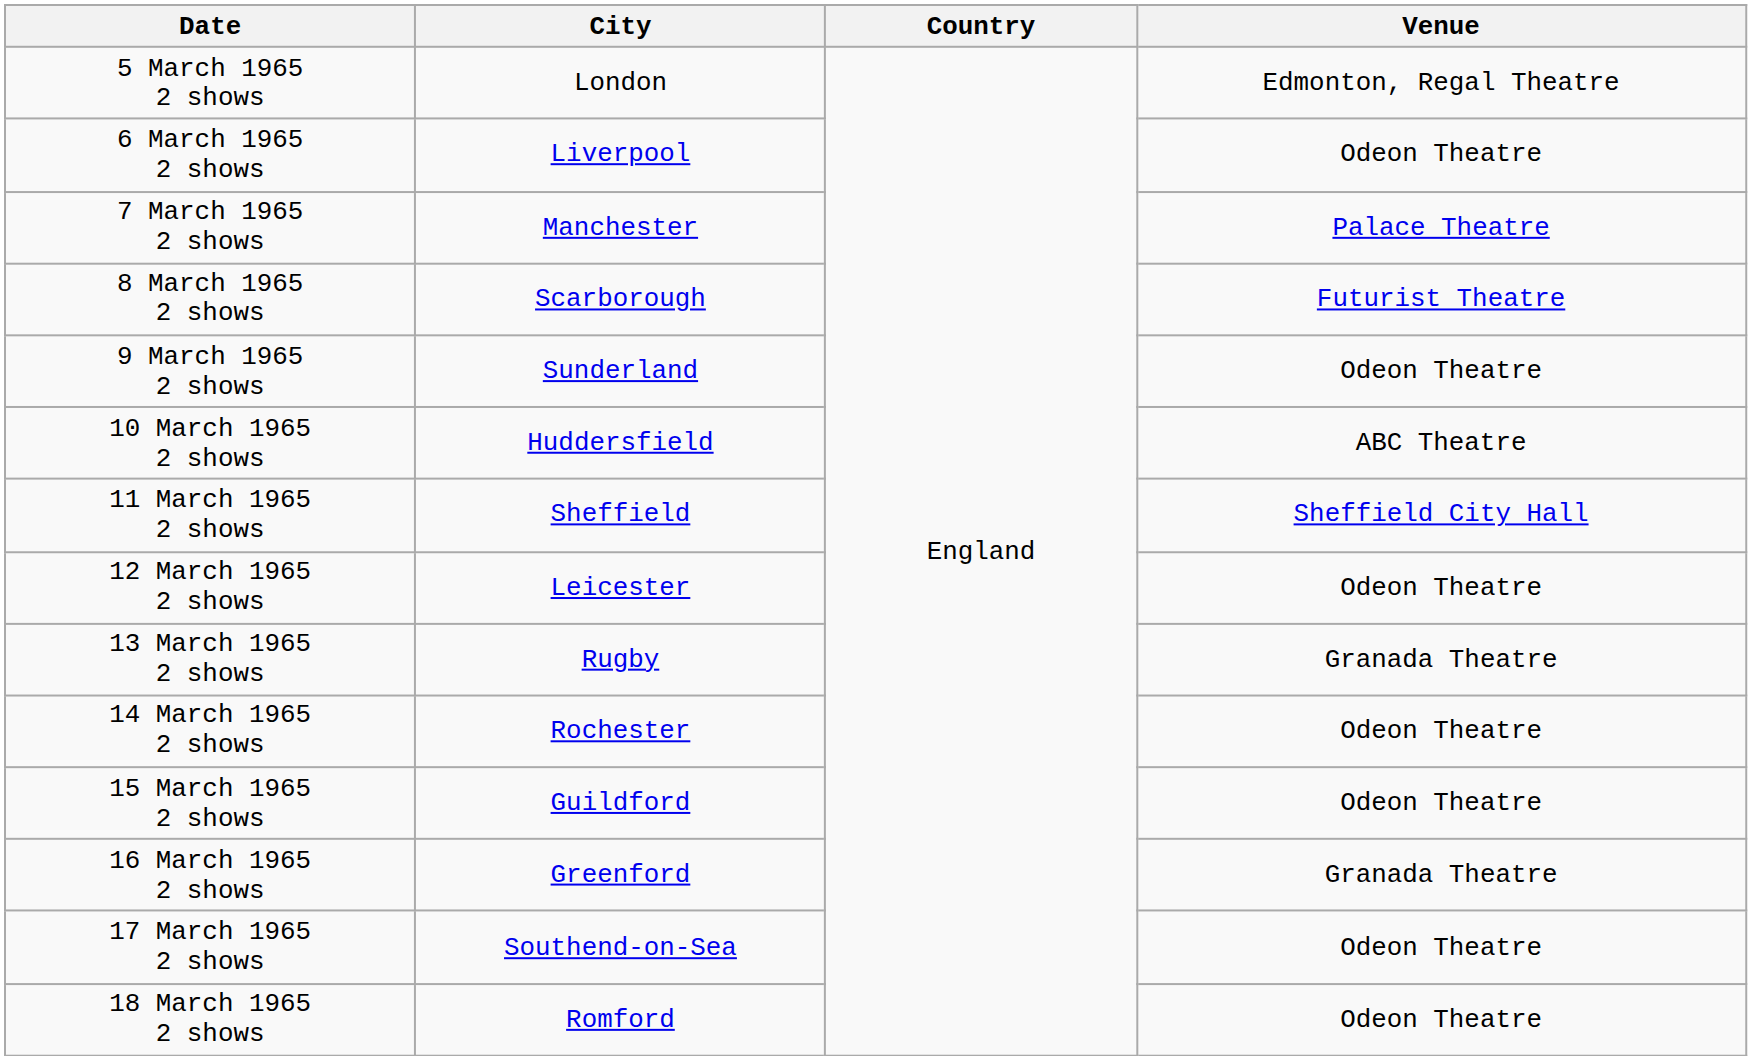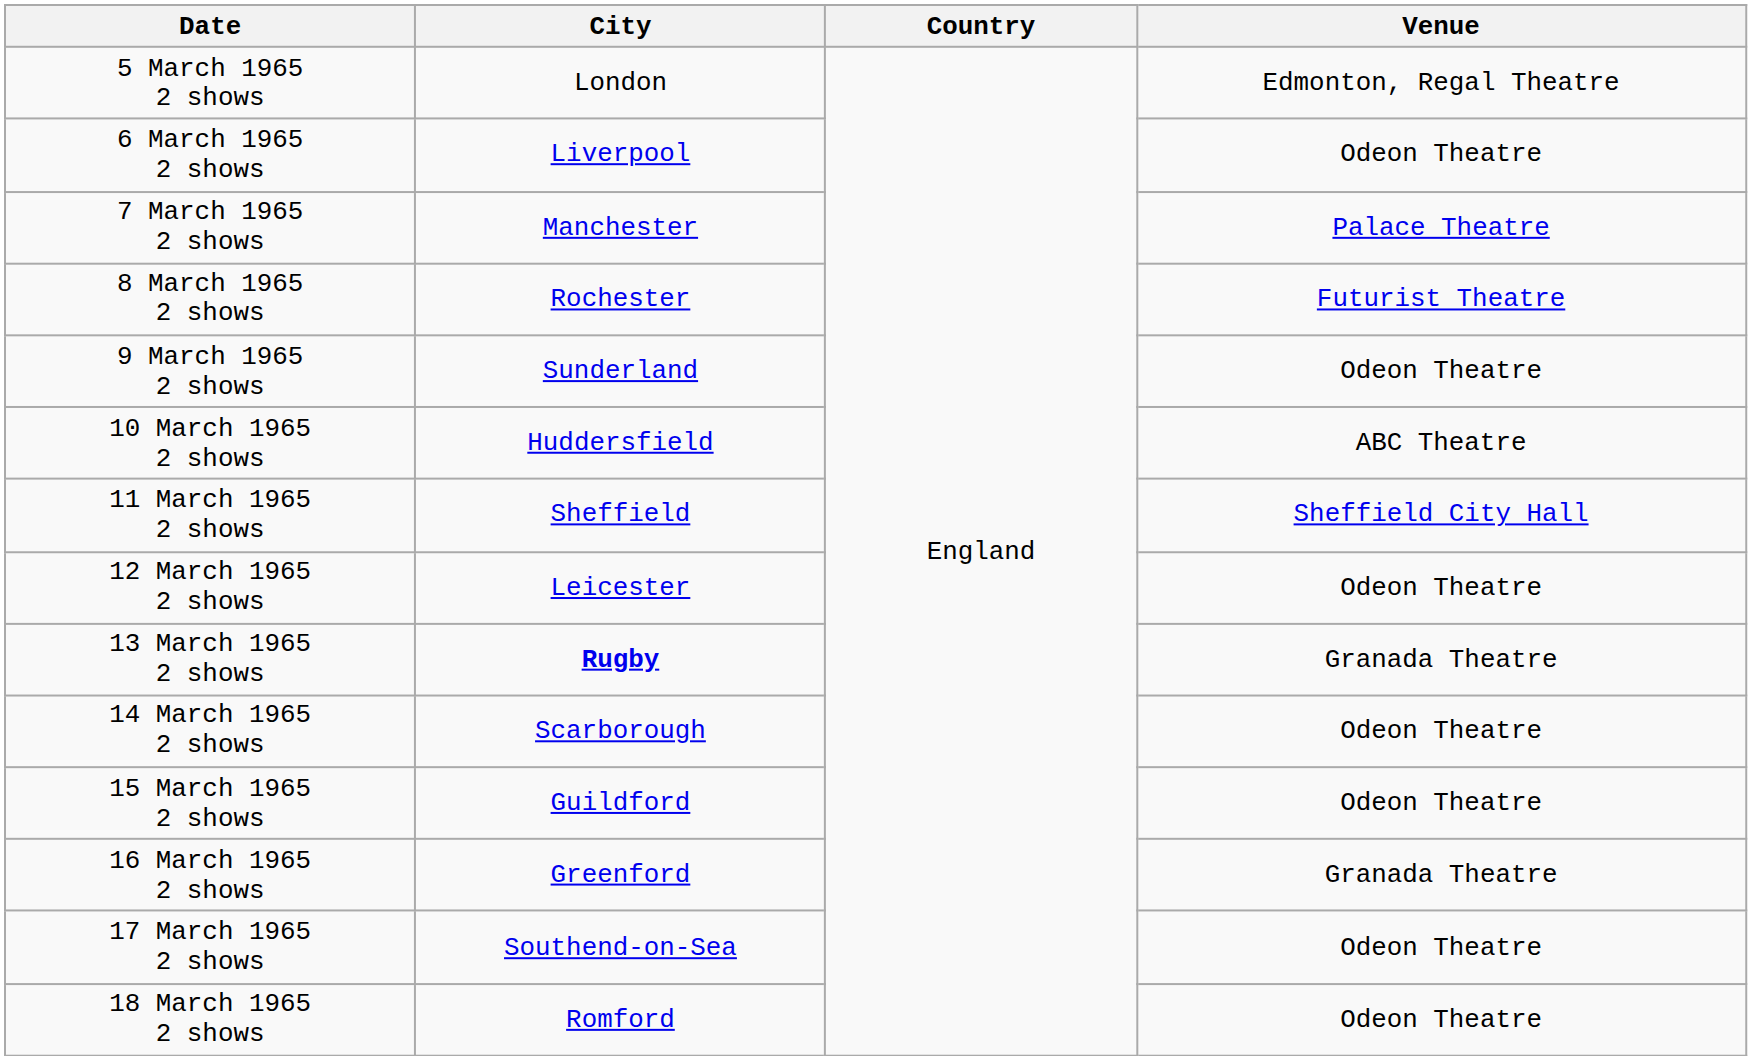 <table class="wikitable" style="text-align:center;">
 <tr>
 <th style="width:200px;">Date</th>
 <th style="width:200px;">City</th>
 <th style="width:150px;">Country</th>
 <th style="width:300px;">Venue</th>
 </tr>
 <tr>
 <td>5 March 1965<br>2 shows</td>
 <td>London</td>
 <td rowspan="14">England</td>
 <td>Edmonton, Regal Theatre</td>
 </tr>
 <tr>
 <td>6 March 1965<br>2 shows</td>
 <td><a href='#'>Liverpool</a></td>
 <td>Odeon Theatre</td>
 </tr>
 <tr>
 <td>7 March 1965<br>2 shows</td>
 <td><a href='#'>Manchester</a></td>
 <td><a href='#'>Palace Theatre</a></td>
 </tr>
 <tr>
 <td>8 March 1965<br>2 shows</td>
-<td><a href='#'>Scarborough</a></td>
+<td><a href='#'>Rochester</a></td>
 <td><a href='#'>Futurist Theatre</a></td>
 </tr>
 <tr>
 <td>9 March 1965<br>2 shows</td>
 <td><a href='#'>Sunderland</a></td>
 <td>Odeon Theatre</td>
 </tr>
 <tr>
 <td>10 March 1965<br>2 shows</td>
 <td><a href='#'>Huddersfield</a></td>
 <td>ABC Theatre</td>
 </tr>
 <tr>
 <td>11 March 1965<br>2 shows</td>
 <td><a href='#'>Sheffield</a></td>
 <td><a href='#'>Sheffield City Hall</a></td>
 </tr>
 <tr>
 <td>12 March 1965<br>2 shows</td>
 <td><a href='#'>Leicester</a></td>
 <td>Odeon Theatre</td>
 </tr>
 <tr>
 <td>13 March 1965<br>2 shows</td>
-<td><a href='#'>Rugby</a></td>
+<td><strong><a href='#'>Rugby</a></strong></td>
 <td>Granada Theatre</td>
 </tr>
 <tr>
 <td>14 March 1965<br>2 shows</td>
-<td><a href='#'>Rochester</a></td>
+<td><a href='#'>Scarborough</a></td>
 <td>Odeon Theatre</td>
 </tr>
 <tr>
 <td>15 March 1965<br>2 shows</td>
 <td><a href='#'>Guildford</a></td>
 <td>Odeon Theatre</td>
 </tr>
 <tr>
 <td>16 March 1965<br>2 shows</td>
 <td><a href='#'>Greenford</a></td>
 <td>Granada Theatre</td>
 </tr>
 <tr>
 <td>17 March 1965<br>2 shows</td>
 <td><a href='#'>Southend-on-Sea</a></td>
 <td>Odeon Theatre</td>
 </tr>
 <tr>
 <td>18 March 1965<br>2 shows</td>
 <td><a href='#'>Romford</a></td>
 <td>Odeon Theatre</td>
 </tr>
 </table>
